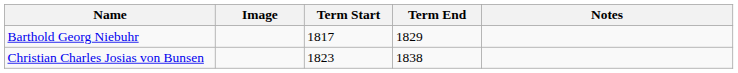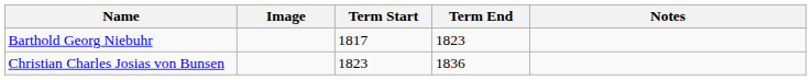 <table class="wikitable">
 <tr class="hintergrundfarbe5">
 <th width="250">Name</th>
 <th width="100">Image</th>
 <th width="100">Term Start</th>
 <th width="100">Term End</th>
 <th width="300">Notes</th>
 </tr>
 <tr>
 <td><a href='#'>Barthold Georg Niebuhr</a></td>
 <td></td>
 <td>1817</td>
-<td>1829</td>
+<td>1823</td>
 <td></td>
 </tr>
 <tr>
 <td><a href='#'>Christian Charles Josias von Bunsen</a></td>
 <td></td>
 <td>1823</td>
-<td>1838</td>
+<td>1836</td>
 </tr>
 </table>
